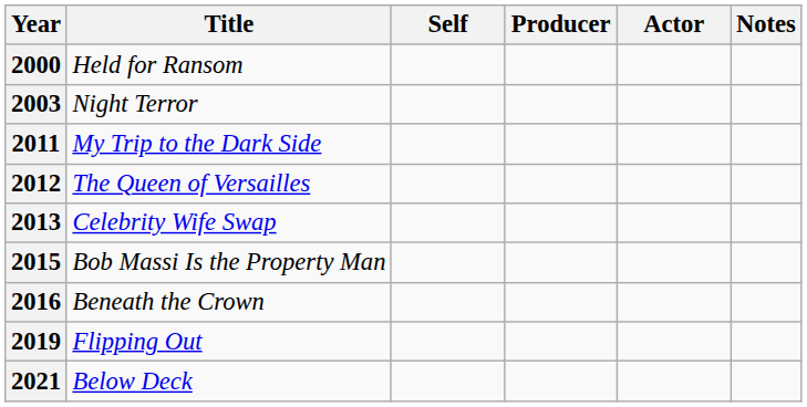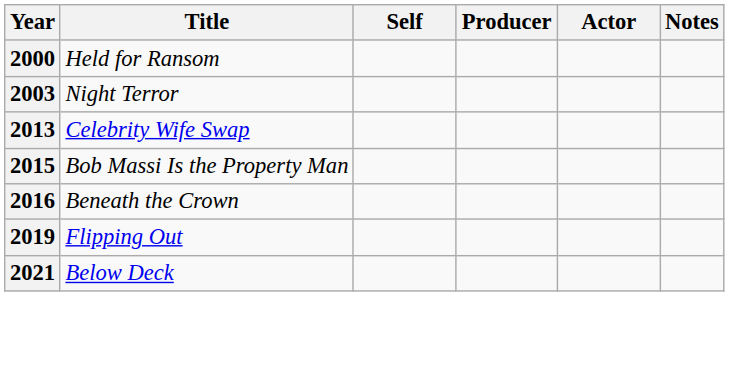 <table class="wikitable plainrowheaders sortable">
 <tr>
 <th scope="col">Year</th>
 <th scope="col">Title</th>
 <th scope="col" width=65>Self</th>
 <th scope="col" width=65>Producer</th>
 <th scope="col" width=65>Actor</th>
 <th scope="col" class="unsortable">Notes</th>
 </tr>
 <tr>
 <th scope="row" Year>2000</th>
 <td><em>Held for Ransom</em></td>
 <td></td>
 <td></td>
 <td></td>
 <td></td>
 </tr>
 <tr>
 <th scope="row" Year>2003</th>
 <td><em>Night Terror</em></td>
-<td></td>
-<td></td>
-<td></td>
-<td></td>
-</tr>
-<tr>
-<th scope="row" Year>2011</th>
-<td><em><a href='#'>My Trip to the Dark Side</a></em></td>
-<td></td>
-<td></td>
-<td></td>
-<td></td>
-</tr>
-<tr>
-<th scope="row" Year>2012</th>
-<td><em><a href='#'>The Queen of Versailles</a></em></td>
 <td></td>
 <td></td>
 <td></td>
 <td></td>
 </tr>
 <tr>
 <th scope="row" Year>2013</th>
 <td><em><a href='#'>Celebrity Wife Swap</a></em></td>
 <td></td>
 <td></td>
 <td></td>
 <td></td>
 </tr>
 <tr>
 <th scope="row" Year>2015</th>
 <td><em>Bob Massi Is the Property Man</em></td>
 <td></td>
 <td></td>
 <td></td>
 <td></td>
 </tr>
 <tr>
 <th scope="row" Year>2016</th>
 <td><em>Beneath the Crown</em></td>
 <td></td>
 <td></td>
 <td></td>
 <td></td>
 </tr>
 <tr>
 <th scope="row" Year>2019</th>
 <td><em><a href='#'>Flipping Out</a></em></td>
 <td></td>
 <td></td>
 <td></td>
 <td></td>
 </tr>
 <tr>
 <th scope="row" Year>2021</th>
 <td><em><a href='#'>Below Deck</a></em></td>
 <td></td>
 <td></td>
 <td></td>
 <td></td>
 </tr>
 </table>
